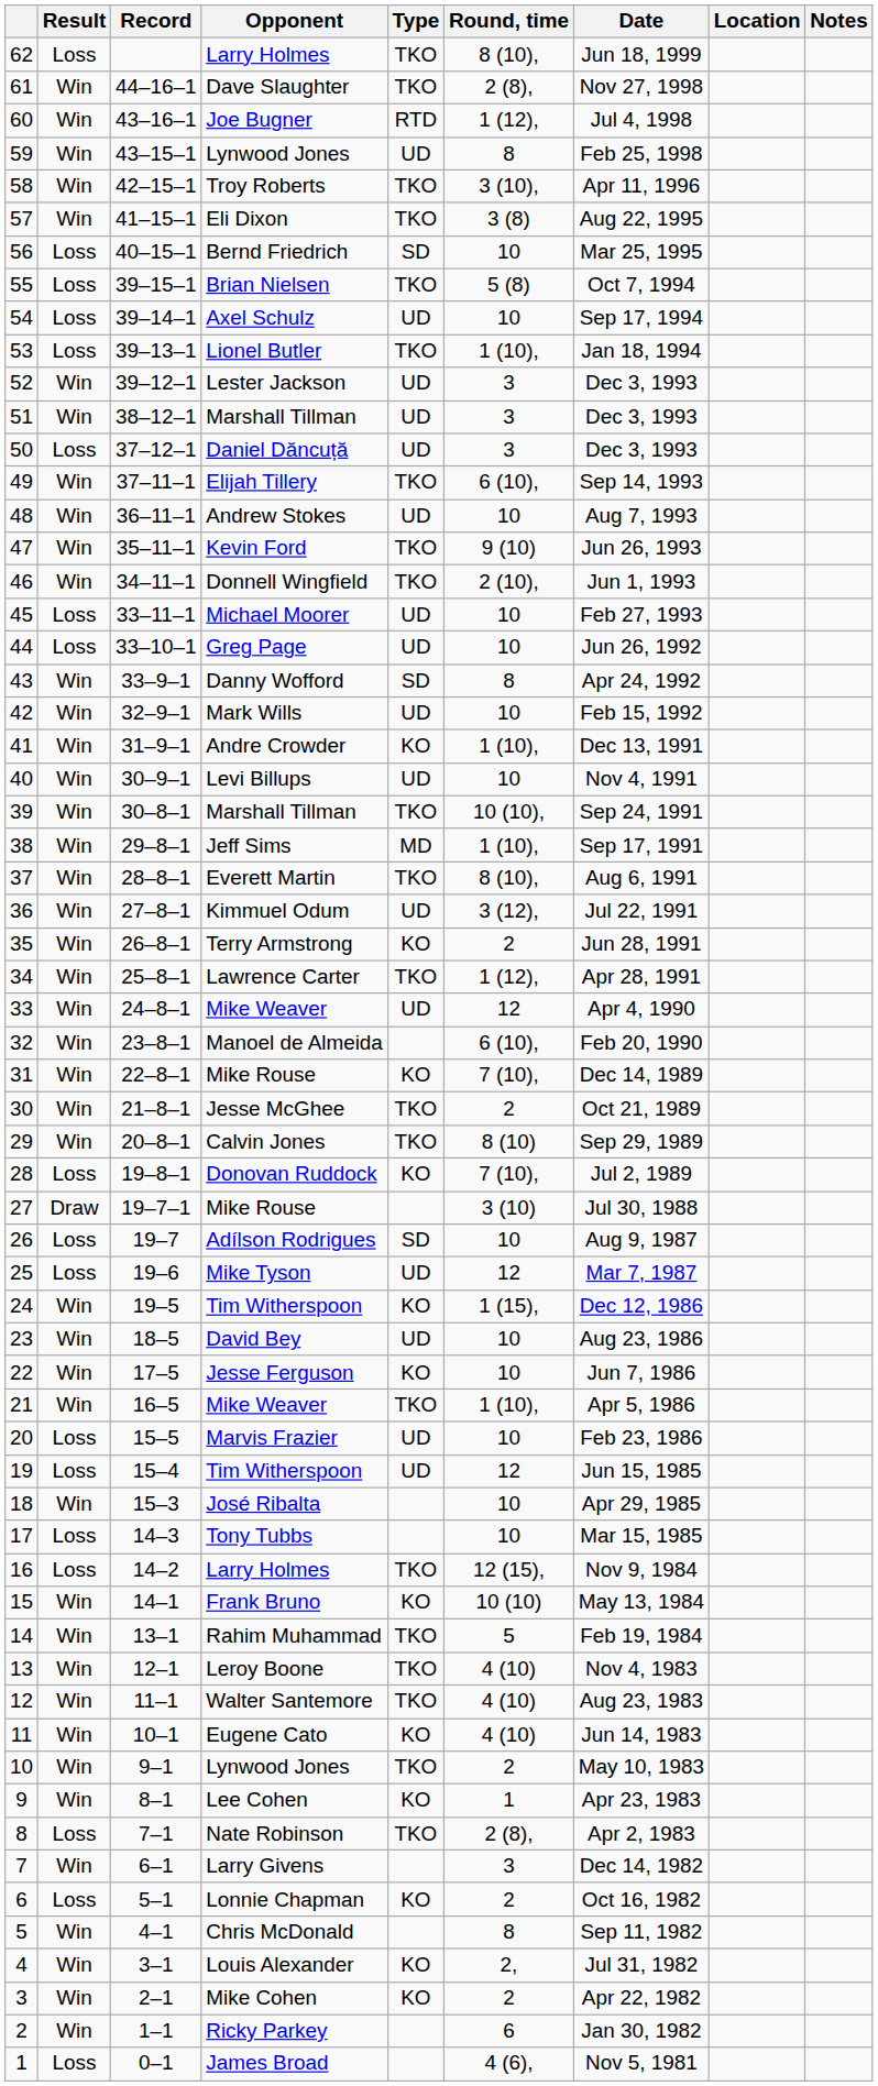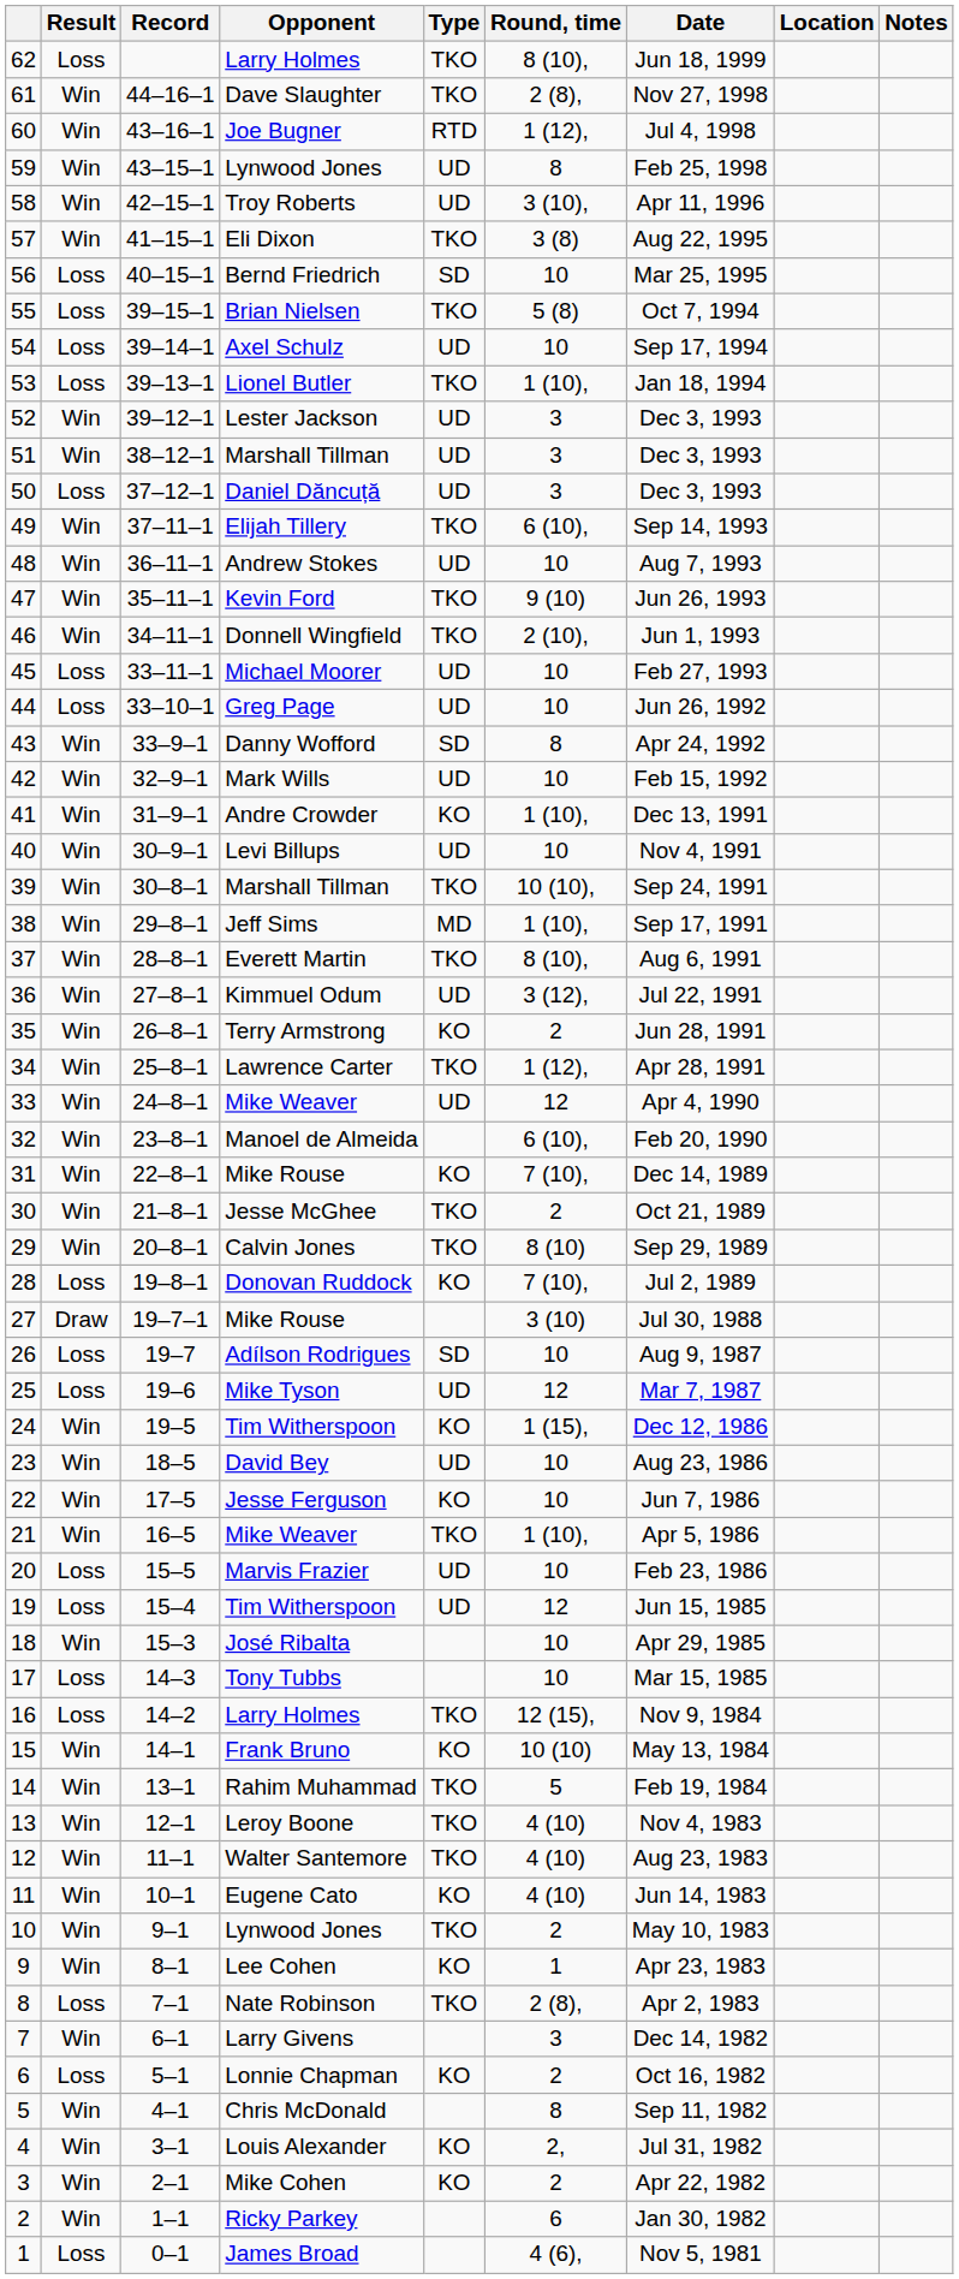 <table class="wikitable" style="text-align:center">
 <tr>
 <th></th>
 <th>Result</th>
 <th>Record</th>
 <th>Opponent</th>
 <th>Type</th>
 <th>Round, time</th>
 <th>Date</th>
 <th>Location</th>
 <th>Notes</th>
 </tr>
 <tr>
 <td>62</td>
 <td>Loss</td>
 <td></td>
 <td style="text-align:left;"><a href='#'>Larry Holmes</a></td>
 <td>TKO</td>
 <td>8 (10), </td>
 <td>Jun 18, 1999</td>
 <td style="text-align:left;"></td>
 <td></td>
 </tr>
 <tr>
 <td>61</td>
 <td>Win</td>
 <td>44–16–1</td>
 <td style="text-align:left;">Dave Slaughter</td>
 <td>TKO</td>
 <td>2 (8), </td>
 <td>Nov 27, 1998</td>
 <td style="text-align:left;"></td>
 <td></td>
 </tr>
 <tr>
 <td>60</td>
 <td>Win</td>
 <td>43–16–1</td>
 <td style="text-align:left;"><a href='#'>Joe Bugner</a></td>
 <td>RTD</td>
 <td>1 (12), </td>
 <td>Jul 4, 1998</td>
 <td style="text-align:left;"></td>
 <td style="text-align:left;"></td>
 </tr>
 <tr>
 <td>59</td>
 <td>Win</td>
 <td>43–15–1</td>
 <td style="text-align:left;">Lynwood Jones</td>
 <td>UD</td>
 <td>8</td>
 <td>Feb 25, 1998</td>
 <td style="text-align:left;"></td>
 <td></td>
 </tr>
 <tr>
 <td>58</td>
 <td>Win</td>
 <td>42–15–1</td>
 <td style="text-align:left;">Troy Roberts</td>
-<td>TKO</td>
+<td>UD</td>
 <td>3 (10), </td>
 <td>Apr 11, 1996</td>
 <td style="text-align:left;"></td>
 <td></td>
 </tr>
 <tr>
 <td>57</td>
 <td>Win</td>
 <td>41–15–1</td>
 <td style="text-align:left;">Eli Dixon</td>
 <td>TKO</td>
 <td>3 (8)</td>
 <td>Aug 22, 1995</td>
 <td style="text-align:left;"></td>
 <td></td>
 </tr>
 <tr>
 <td>56</td>
 <td>Loss</td>
 <td>40–15–1</td>
 <td style="text-align:left;">Bernd Friedrich</td>
 <td>SD</td>
 <td>10</td>
 <td>Mar 25, 1995</td>
 <td style="text-align:left;"></td>
 <td></td>
 </tr>
 <tr>
 <td>55</td>
 <td>Loss</td>
 <td>39–15–1</td>
 <td style="text-align:left;"><a href='#'>Brian Nielsen</a></td>
 <td>TKO</td>
 <td>5 (8)</td>
 <td>Oct 7, 1994</td>
 <td style="text-align:left;"></td>
 <td></td>
 </tr>
 <tr>
 <td>54</td>
 <td>Loss</td>
 <td>39–14–1</td>
 <td style="text-align:left;"><a href='#'>Axel Schulz</a></td>
 <td>UD</td>
 <td>10</td>
 <td>Sep 17, 1994</td>
 <td style="text-align:left;"></td>
 <td></td>
 </tr>
 <tr>
 <td>53</td>
 <td>Loss</td>
 <td>39–13–1</td>
 <td style="text-align:left;"><a href='#'>Lionel Butler</a></td>
 <td>TKO</td>
 <td>1 (10), </td>
 <td>Jan 18, 1994</td>
 <td style="text-align:left;"></td>
 <td></td>
 </tr>
 <tr>
 <td>52</td>
 <td>Win</td>
 <td>39–12–1</td>
 <td style="text-align:left;">Lester Jackson</td>
 <td>UD</td>
 <td>3</td>
 <td>Dec 3, 1993</td>
 <td style="text-align:left;"></td>
 <td></td>
 </tr>
 <tr>
 <td>51</td>
 <td>Win</td>
 <td>38–12–1</td>
 <td style="text-align:left;">Marshall Tillman</td>
 <td>UD</td>
 <td>3</td>
 <td>Dec 3, 1993</td>
 <td style="text-align:left;"></td>
 <td></td>
 </tr>
 <tr>
 <td>50</td>
 <td>Loss</td>
 <td>37–12–1</td>
 <td style="text-align:left;"><a href='#'>Daniel Dăncuță</a></td>
 <td>UD</td>
 <td>3</td>
 <td>Dec 3, 1993</td>
 <td style="text-align:left;"></td>
 <td></td>
 </tr>
 <tr>
 <td>49</td>
 <td>Win</td>
 <td>37–11–1</td>
 <td style="text-align:left;"><a href='#'>Elijah Tillery</a></td>
 <td>TKO</td>
 <td>6 (10), </td>
 <td>Sep 14, 1993</td>
 <td style="text-align:left;"></td>
 <td></td>
 </tr>
 <tr>
 <td>48</td>
 <td>Win</td>
 <td>36–11–1</td>
 <td style="text-align:left;">Andrew Stokes</td>
 <td>UD</td>
 <td>10</td>
 <td>Aug 7, 1993</td>
 <td style="text-align:left;"></td>
 <td></td>
 </tr>
 <tr>
 <td>47</td>
 <td>Win</td>
 <td>35–11–1</td>
 <td style="text-align:left;"><a href='#'>Kevin Ford</a></td>
 <td>TKO</td>
 <td>9 (10)</td>
 <td>Jun 26, 1993</td>
 <td style="text-align:left;"></td>
 <td></td>
 </tr>
 <tr>
 <td>46</td>
 <td>Win</td>
 <td>34–11–1</td>
 <td style="text-align:left;">Donnell Wingfield</td>
 <td>TKO</td>
 <td>2 (10), </td>
 <td>Jun 1, 1993</td>
 <td style="text-align:left;"></td>
 <td></td>
 </tr>
 <tr>
 <td>45</td>
 <td>Loss</td>
 <td>33–11–1</td>
 <td style="text-align:left;"><a href='#'>Michael Moorer</a></td>
 <td>UD</td>
 <td>10</td>
 <td>Feb 27, 1993</td>
 <td style="text-align:left;"></td>
 <td></td>
 </tr>
 <tr>
 <td>44</td>
 <td>Loss</td>
 <td>33–10–1</td>
 <td style="text-align:left;"><a href='#'>Greg Page</a></td>
 <td>UD</td>
 <td>10</td>
 <td>Jun 26, 1992</td>
 <td style="text-align:left;"></td>
 <td></td>
 </tr>
 <tr>
 <td>43</td>
 <td>Win</td>
 <td>33–9–1</td>
 <td style="text-align:left;">Danny Wofford</td>
 <td>SD</td>
 <td>8</td>
 <td>Apr 24, 1992</td>
 <td style="text-align:left;"></td>
 <td></td>
 </tr>
 <tr>
 <td>42</td>
 <td>Win</td>
 <td>32–9–1</td>
 <td style="text-align:left;">Mark Wills</td>
 <td>UD</td>
 <td>10</td>
 <td>Feb 15, 1992</td>
 <td style="text-align:left;"></td>
 <td></td>
 </tr>
 <tr>
 <td>41</td>
 <td>Win</td>
 <td>31–9–1</td>
 <td style="text-align:left;">Andre Crowder</td>
 <td>KO</td>
 <td>1 (10), </td>
 <td>Dec 13, 1991</td>
 <td style="text-align:left;"></td>
 <td></td>
 </tr>
 <tr>
 <td>40</td>
 <td>Win</td>
 <td>30–9–1</td>
 <td style="text-align:left;">Levi Billups</td>
 <td>UD</td>
 <td>10</td>
 <td>Nov 4, 1991</td>
 <td style="text-align:left;"></td>
 <td></td>
 </tr>
 <tr>
 <td>39</td>
 <td>Win</td>
 <td>30–8–1</td>
 <td style="text-align:left;">Marshall Tillman</td>
 <td>TKO</td>
 <td>10 (10), </td>
 <td>Sep 24, 1991</td>
 <td style="text-align:left;"></td>
 <td></td>
 </tr>
 <tr>
 <td>38</td>
 <td>Win</td>
 <td>29–8–1</td>
 <td style="text-align:left;">Jeff Sims</td>
 <td>MD</td>
 <td>1 (10), </td>
 <td>Sep 17, 1991</td>
 <td style="text-align:left;"></td>
 <td></td>
 </tr>
 <tr>
 <td>37</td>
 <td>Win</td>
 <td>28–8–1</td>
 <td style="text-align:left;">Everett Martin</td>
 <td>TKO</td>
 <td>8 (10), </td>
 <td>Aug 6, 1991</td>
 <td style="text-align:left;"></td>
 <td></td>
 </tr>
 <tr>
 <td>36</td>
 <td>Win</td>
 <td>27–8–1</td>
 <td style="text-align:left;">Kimmuel Odum</td>
 <td>UD</td>
 <td>3 (12), </td>
 <td>Jul 22, 1991</td>
 <td style="text-align:left;"></td>
 <td style="text-align:left;"></td>
 </tr>
 <tr>
 <td>35</td>
 <td>Win</td>
 <td>26–8–1</td>
 <td style="text-align:left;">Terry Armstrong</td>
 <td>KO</td>
 <td>2</td>
 <td>Jun 28, 1991</td>
 <td style="text-align:left;"></td>
 <td></td>
 </tr>
 <tr>
 <td>34</td>
 <td>Win</td>
 <td>25–8–1</td>
 <td style="text-align:left;">Lawrence Carter</td>
 <td>TKO</td>
 <td>1 (12), </td>
 <td>Apr 28, 1991</td>
 <td style="text-align:left;"></td>
 <td></td>
 </tr>
 <tr>
 <td>33</td>
 <td>Win</td>
 <td>24–8–1</td>
 <td style="text-align:left;"><a href='#'>Mike Weaver</a></td>
 <td>UD</td>
 <td>12</td>
 <td>Apr 4, 1990</td>
 <td style="text-align:left;"></td>
 <td style="text-align:left;"></td>
 </tr>
 <tr>
 <td>32</td>
 <td>Win</td>
 <td>23–8–1</td>
 <td style="text-align:left;">Manoel de Almeida</td>
 <td></td>
 <td>6 (10), </td>
 <td>Feb 20, 1990</td>
 <td style="text-align:left;"></td>
 <td></td>
 </tr>
 <tr>
 <td>31</td>
 <td>Win</td>
 <td>22–8–1</td>
 <td style="text-align:left;">Mike Rouse</td>
 <td>KO</td>
 <td>7 (10), </td>
 <td>Dec 14, 1989</td>
 <td style="text-align:left;"></td>
 <td></td>
 </tr>
 <tr>
 <td>30</td>
 <td>Win</td>
 <td>21–8–1</td>
 <td style="text-align:left;">Jesse McGhee</td>
 <td>TKO</td>
 <td>2</td>
 <td>Oct 21, 1989</td>
 <td style="text-align:left;"></td>
 <td></td>
 </tr>
 <tr>
 <td>29</td>
 <td>Win</td>
 <td>20–8–1</td>
 <td style="text-align:left;">Calvin Jones</td>
 <td>TKO</td>
 <td>8 (10)</td>
 <td>Sep 29, 1989</td>
 <td style="text-align:left;"></td>
 <td></td>
 </tr>
 <tr>
 <td>28</td>
 <td>Loss</td>
 <td>19–8–1</td>
 <td style="text-align:left;"><a href='#'>Donovan Ruddock</a></td>
 <td>KO</td>
 <td>7 (10), </td>
 <td>Jul 2, 1989</td>
 <td style="text-align:left;"></td>
 <td></td>
 </tr>
 <tr>
 <td>27</td>
 <td>Draw</td>
 <td>19–7–1</td>
 <td style="text-align:left;">Mike Rouse</td>
 <td></td>
 <td>3 (10)</td>
 <td>Jul 30, 1988</td>
 <td style="text-align:left;"></td>
 <td style="text-align:left;"></td>
 </tr>
 <tr>
 <td>26</td>
 <td>Loss</td>
 <td>19–7</td>
 <td style="text-align:left;"><a href='#'>Adílson Rodrigues</a></td>
 <td>SD</td>
 <td>10</td>
 <td>Aug 9, 1987</td>
 <td style="text-align:left;"></td>
 <td></td>
 </tr>
 <tr>
 <td>25</td>
 <td>Loss</td>
 <td>19–6</td>
 <td style="text-align:left;"><a href='#'>Mike Tyson</a></td>
 <td>UD</td>
 <td>12</td>
 <td><a href='#'>Mar 7, 1987</a></td>
 <td style="text-align:left;"></td>
 <td style="text-align:left;"></td>
 </tr>
 <tr>
 <td>24</td>
 <td>Win</td>
 <td>19–5</td>
 <td style="text-align:left;"><a href='#'>Tim Witherspoon</a></td>
 <td>KO</td>
 <td>1 (15), </td>
 <td><a href='#'>Dec 12, 1986</a></td>
 <td style="text-align:left;"></td>
 <td style="text-align:left;"></td>
 </tr>
 <tr>
 <td>23</td>
 <td>Win</td>
 <td>18–5</td>
 <td style="text-align:left;"><a href='#'>David Bey</a></td>
 <td>UD</td>
 <td>10</td>
 <td>Aug 23, 1986</td>
 <td style="text-align:left;"></td>
 <td></td>
 </tr>
 <tr>
 <td>22</td>
 <td>Win</td>
 <td>17–5</td>
 <td style="text-align:left;"><a href='#'>Jesse Ferguson</a></td>
 <td>KO</td>
 <td>10</td>
 <td>Jun 7, 1986</td>
 <td style="text-align:left;"></td>
 <td></td>
 </tr>
 <tr>
 <td>21</td>
 <td>Win</td>
 <td>16–5</td>
 <td style="text-align:left;"><a href='#'>Mike Weaver</a></td>
 <td>TKO</td>
 <td>1 (10), </td>
 <td>Apr 5, 1986</td>
 <td style="text-align:left;"></td>
 <td></td>
 </tr>
 <tr>
 <td>20</td>
 <td>Loss</td>
 <td>15–5</td>
 <td style="text-align:left;"><a href='#'>Marvis Frazier</a></td>
 <td>UD</td>
 <td>10</td>
 <td>Feb 23, 1986</td>
 <td style="text-align:left;"></td>
 <td></td>
 </tr>
 <tr>
 <td>19</td>
 <td>Loss</td>
 <td>15–4</td>
 <td style="text-align:left;"><a href='#'>Tim Witherspoon</a></td>
 <td>UD</td>
 <td>12</td>
 <td>Jun 15, 1985</td>
 <td style="text-align:left;"></td>
 <td style="text-align:left;"></td>
 </tr>
 <tr>
 <td>18</td>
 <td>Win</td>
 <td>15–3</td>
 <td style="text-align:left;"><a href='#'>José Ribalta</a></td>
 <td></td>
 <td>10</td>
 <td>Apr 29, 1985</td>
 <td style="text-align:left;"></td>
 <td></td>
 </tr>
 <tr>
 <td>17</td>
 <td>Loss</td>
 <td>14–3</td>
 <td style="text-align:left;"><a href='#'>Tony Tubbs</a></td>
 <td></td>
 <td>10</td>
 <td>Mar 15, 1985</td>
 <td style="text-align:left;"></td>
 <td></td>
 </tr>
 <tr>
 <td>16</td>
 <td>Loss</td>
 <td>14–2</td>
 <td style="text-align:left;"><a href='#'>Larry Holmes</a></td>
 <td>TKO</td>
 <td>12 (15), </td>
 <td>Nov 9, 1984</td>
 <td style="text-align:left;"></td>
 <td style="text-align:left;"></td>
 </tr>
 <tr>
 <td>15</td>
 <td>Win</td>
 <td>14–1</td>
 <td style="text-align:left;"><a href='#'>Frank Bruno</a></td>
 <td>KO</td>
 <td>10 (10)</td>
 <td>May 13, 1984</td>
 <td style="text-align:left;"></td>
 <td></td>
 </tr>
 <tr>
 <td>14</td>
 <td>Win</td>
 <td>13–1</td>
 <td style="text-align:left;">Rahim Muhammad</td>
 <td>TKO</td>
 <td>5</td>
 <td>Feb 19, 1984</td>
 <td style="text-align:left;"></td>
 <td></td>
 </tr>
 <tr>
 <td>13</td>
 <td>Win</td>
 <td>12–1</td>
 <td style="text-align:left;">Leroy Boone</td>
 <td>TKO</td>
 <td>4 (10)</td>
 <td>Nov 4, 1983</td>
 <td style="text-align:left;"></td>
 <td></td>
 </tr>
 <tr>
 <td>12</td>
 <td>Win</td>
 <td>11–1</td>
 <td style="text-align:left;">Walter Santemore</td>
 <td>TKO</td>
 <td>4 (10)</td>
 <td>Aug 23, 1983</td>
 <td style="text-align:left;"></td>
 <td></td>
 </tr>
 <tr>
 <td>11</td>
 <td>Win</td>
 <td>10–1</td>
 <td style="text-align:left;">Eugene Cato</td>
 <td>KO</td>
 <td>4 (10)</td>
 <td>Jun 14, 1983</td>
 <td style="text-align:left;"></td>
 <td></td>
 </tr>
 <tr>
 <td>10</td>
 <td>Win</td>
 <td>9–1</td>
 <td style="text-align:left;">Lynwood Jones</td>
 <td>TKO</td>
 <td>2</td>
 <td>May 10, 1983</td>
 <td style="text-align:left;"></td>
 <td></td>
 </tr>
 <tr>
 <td>9</td>
 <td>Win</td>
 <td>8–1</td>
 <td style="text-align:left;">Lee Cohen</td>
 <td>KO</td>
 <td>1</td>
 <td>Apr 23, 1983</td>
 <td style="text-align:left;"></td>
 <td></td>
 </tr>
 <tr>
 <td>8</td>
 <td>Loss</td>
 <td>7–1</td>
 <td style="text-align:left;">Nate Robinson</td>
 <td>TKO</td>
 <td>2 (8), </td>
 <td>Apr 2, 1983</td>
 <td style="text-align:left;"></td>
 <td></td>
 </tr>
 <tr>
 <td>7</td>
 <td>Win</td>
 <td>6–1</td>
 <td style="text-align:left;">Larry Givens</td>
 <td></td>
 <td>3</td>
 <td>Dec 14, 1982</td>
 <td style="text-align:left;"></td>
 <td></td>
 </tr>
 <tr>
 <td>6</td>
 <td>Loss</td>
 <td>5–1</td>
 <td style="text-align:left;">Lonnie Chapman</td>
 <td>KO</td>
 <td>2</td>
 <td>Oct 16, 1982</td>
 <td style="text-align:left;"></td>
 <td></td>
 </tr>
 <tr>
 <td>5</td>
 <td>Win</td>
 <td>4–1</td>
 <td style="text-align:left;">Chris McDonald</td>
 <td></td>
 <td>8</td>
 <td>Sep 11, 1982</td>
 <td style="text-align:left;"></td>
 <td></td>
 </tr>
 <tr>
 <td>4</td>
 <td>Win</td>
 <td>3–1</td>
 <td style="text-align:left;">Louis Alexander</td>
 <td>KO</td>
 <td>2, </td>
 <td>Jul 31, 1982</td>
 <td style="text-align:left;"></td>
 <td></td>
 </tr>
 <tr>
 <td>3</td>
 <td>Win</td>
 <td>2–1</td>
 <td style="text-align:left;">Mike Cohen</td>
 <td>KO</td>
 <td>2</td>
 <td>Apr 22, 1982</td>
 <td style="text-align:left;"></td>
 <td></td>
 </tr>
 <tr>
 <td>2</td>
 <td>Win</td>
 <td>1–1</td>
 <td style="text-align:left;"><a href='#'>Ricky Parkey</a></td>
 <td></td>
 <td>6</td>
 <td>Jan 30, 1982</td>
 <td style="text-align:left;"></td>
 <td></td>
 </tr>
 <tr>
 <td>1</td>
 <td>Loss</td>
 <td>0–1</td>
 <td style="text-align:left;"><a href='#'>James Broad</a></td>
 <td></td>
 <td>4 (6), </td>
 <td>Nov 5, 1981</td>
 <td style="text-align:left;"></td>
 <td></td>
 </tr>
 </table>
